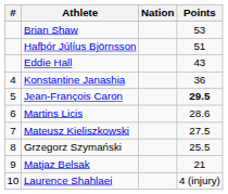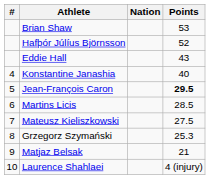 <table class="wikitable" style="text-align:center">
 <tr>
 <th scope="col">#</th>
 <th scope="col">Athlete</th>
 <th scope="col">Nation</th>
 <th scope="col">Points</th>
 </tr>
 <tr>
 <td></td>
 <td align=left><a href='#'>Brian Shaw</a></td>
 <td align=left></td>
 <td>53</td>
 </tr>
 <tr>
 <td></td>
 <td align=left><a href='#'>Hafþór Júlíus Björnsson</a></td>
 <td align=left></td>
-<td>51</td>
+<td>52</td>
 </tr>
 <tr>
 <td></td>
 <td align=left><a href='#'>Eddie Hall</a></td>
 <td align=left></td>
 <td>43</td>
 </tr>
 <tr>
 <td>4</td>
 <td align=left><a href='#'>Konstantine Janashia</a></td>
 <td align=left></td>
-<td>36</td>
+<td>40</td>
 </tr>
 <tr>
 <td>5</td>
 <td align=left><a href='#'>Jean-François Caron</a></td>
 <td align=left></td>
 <td><strong>29.5</strong></td>
 </tr>
 <tr>
 <td>6</td>
 <td align=left><a href='#'>Martins Licis</a></td>
 <td align=left></td>
-<td>28.6</td>
+<td>28.5</td>
 </tr>
 <tr>
 <td>7</td>
 <td align=left><a href='#'>Mateusz Kieliszkowski</a></td>
 <td align=left></td>
 <td>27.5</td>
 </tr>
 <tr>
 <td>8</td>
 <td align=left>Grzegorz Szymański</td>
 <td align=left></td>
-<td>25.5</td>
+<td>25.3</td>
 </tr>
 <tr>
 <td>9</td>
 <td align=left><a href='#'>Matjaz Belsak</a></td>
 <td align=left></td>
 <td>21</td>
 </tr>
 <tr>
 <td>10</td>
 <td align=left><a href='#'>Laurence Shahlaei</a></td>
 <td align=left></td>
 <td>4 (injury)</td>
 </tr>
 </table>
